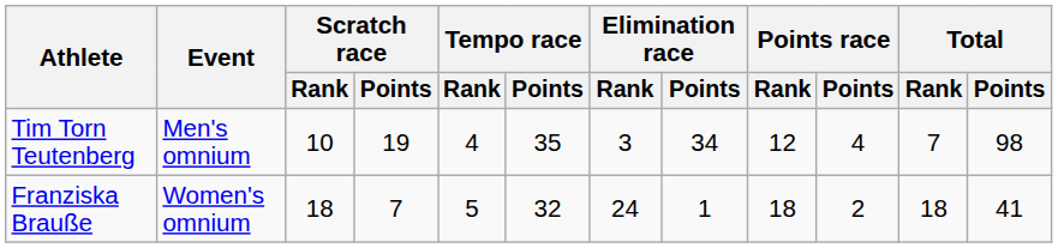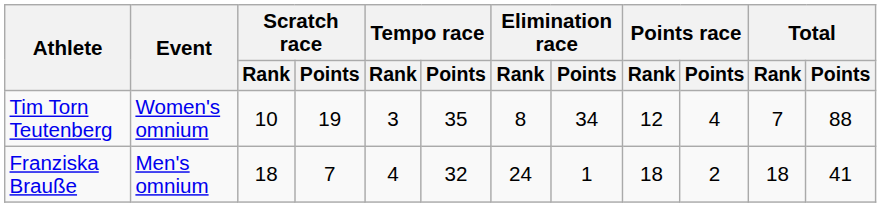 <table class=wikitable style=font-size:90%;text-align:center>
 <tr>
 <th rowspan=2>Athlete</th>
 <th rowspan=2>Event</th>
 <th colspan=2>Scratch race</th>
 <th colspan=2>Tempo race</th>
 <th colspan=2>Elimination race</th>
 <th colspan=2>Points race</th>
 <th colspan=2>Total</th>
 </tr>
 <tr style=font-size:95%>
 <th>Rank</th>
 <th>Points</th>
 <th>Rank</th>
 <th>Points</th>
 <th>Rank</th>
 <th>Points</th>
 <th>Rank</th>
 <th>Points</th>
 <th>Rank</th>
 <th>Points</th>
 </tr>
 <tr>
 <td align=left><a href='#'>Tim Torn Teutenberg</a></td>
-<td align=left><a href='#'>Men's omnium</a></td>
+<td align=left><a href='#'>Women's omnium</a></td>
 <td>10</td>
 <td>19</td>
-<td>4</td>
+<td>3</td>
 <td>35</td>
-<td>3</td>
+<td>8</td>
 <td>34</td>
 <td>12</td>
 <td>4</td>
 <td>7</td>
-<td>98</td>
+<td>88</td>
 </tr>
 <tr>
 <td align=left><a href='#'>Franziska Brauße</a></td>
-<td align=left><a href='#'>Women's omnium</a></td>
+<td align=left><a href='#'>Men's omnium</a></td>
 <td>18</td>
 <td>7</td>
-<td>5</td>
+<td>4</td>
 <td>32</td>
 <td>24</td>
 <td>1</td>
 <td>18</td>
 <td>2</td>
 <td>18</td>
 <td>41</td>
 </tr>
 </table>
